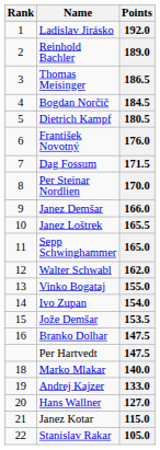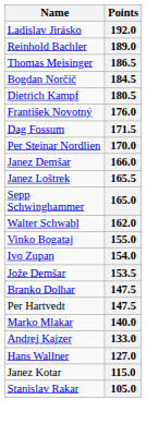 <table class="wikitable collapsible autocollapse sortable" style="text-align:center; line-height:16px; width:22%;">
 <tr>
-<th width=35>Rank</th>
 <th width=200>Name</th>
 <th width=50>Points</th>
 </tr>
 <tr>
-<td>1</td>
 <td align=left> <a href='#'>Ladislav Jirásko</a></td>
 <th>192.0</th>
 </tr>
 <tr>
-<td>2</td>
 <td align=left> <a href='#'>Reinhold Bachler</a></td>
 <th>189.0</th>
 </tr>
 <tr>
-<td>3</td>
 <td align=left> <a href='#'>Thomas Meisinger</a></td>
 <th>186.5</th>
 </tr>
 <tr>
-<td>4</td>
 <td align=left> <a href='#'>Bogdan Norčič</a></td>
 <th>184.5</th>
 </tr>
 <tr>
-<td>5</td>
 <td align=left> <a href='#'>Dietrich Kampf</a></td>
 <th>180.5</th>
 </tr>
 <tr>
-<td>6</td>
 <td align=left> <a href='#'>František Novotný</a></td>
 <th>176.0</th>
 </tr>
 <tr>
-<td>7</td>
 <td align=left> <a href='#'>Dag Fossum</a></td>
 <th>171.5</th>
 </tr>
 <tr>
-<td>8</td>
 <td align=left> <a href='#'>Per Steinar Nordlien</a></td>
 <th>170.0</th>
 </tr>
 <tr>
-<td>9</td>
 <td align=left> <a href='#'>Janez Demšar</a></td>
 <th>166.0</th>
 </tr>
 <tr>
-<td>10</td>
 <td align=left> <a href='#'>Janez Loštrek</a></td>
 <th>165.5</th>
 </tr>
 <tr>
-<td>11</td>
 <td align=left> <a href='#'>Sepp Schwinghammer</a></td>
 <th>165.0</th>
 </tr>
 <tr>
-<td>12</td>
 <td align=left> <a href='#'>Walter Schwabl</a></td>
 <th>162.0</th>
 </tr>
 <tr>
-<td>13</td>
 <td align=left> <a href='#'>Vinko Bogataj</a></td>
 <th>155.0</th>
 </tr>
 <tr>
-<td>14</td>
 <td align=left> <a href='#'>Ivo Zupan</a></td>
 <th>154.0</th>
 </tr>
 <tr>
-<td>15</td>
 <td align=left> <a href='#'>Jože Demšar</a></td>
 <th>153.5</th>
 </tr>
 <tr>
-<td>16</td>
 <td align=left> <a href='#'>Branko Dolhar</a></td>
 <th>147.5</th>
 </tr>
 <tr>
-<td></td>
 <td align=left> Per Hartvedt</td>
 <th>147.5</th>
 </tr>
 <tr>
-<td>18</td>
 <td align=left> <a href='#'>Marko Mlakar</a></td>
 <th>140.0</th>
 </tr>
 <tr>
-<td>19</td>
 <td align=left> <a href='#'>Andrej Kajzer</a></td>
 <th>133.0</th>
 </tr>
 <tr>
-<td>20</td>
 <td align=left> <a href='#'>Hans Wallner</a></td>
 <th>127.0</th>
 </tr>
 <tr>
-<td>21</td>
 <td align=left> Janez Kotar</td>
 <th>115.0</th>
 </tr>
 <tr>
-<td>22</td>
 <td align=left> <a href='#'>Stanislav Rakar</a></td>
 <th>105.0</th>
 </tr>
 </table>
